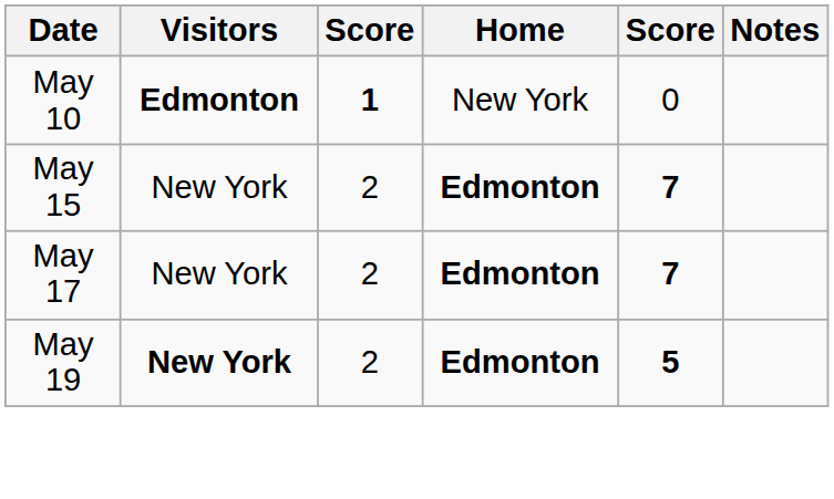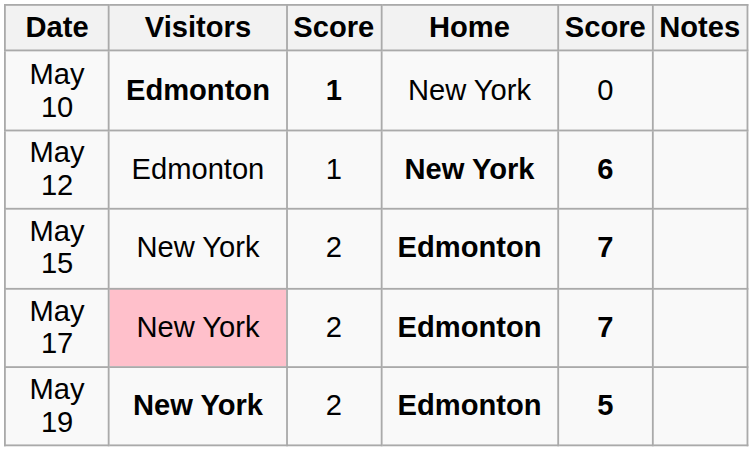 <table class="wikitable">
 <tr>
 <th width="50">Date</th>
 <th width="90">Visitors</th>
 <th width="25">Score</th>
 <th width="90">Home</th>
 <th width="25">Score</th>
 <th>Notes</th>
 </tr>
 <tr align="center">
 <td>May 10</td>
 <td><strong>Edmonton</strong></td>
 <td align="center"><strong>1</strong></td>
 <td>New York</td>
 <td align="center">0</td>
 <td></td>
 </tr>
 <tr align="center">
+<td>May 12</td>
+<td>Edmonton</td>
+<td align="center">1</td>
+<td><strong>New York</strong></td>
+<td align="center"><strong>6</strong></td>
+<td></td>
+</tr>
+<tr align="center">
 <td>May 15</td>
 <td>New York</td>
 <td align="center">2</td>
 <td><strong>Edmonton</strong></td>
 <td align="center"><strong>7</strong></td>
 <td></td>
 </tr>
 <tr align="center">
 <td>May 17</td>
-<td>New York</td>
+<td style="background: pink;">New York</td>
 <td align="center">2</td>
 <td><strong>Edmonton</strong></td>
 <td align="center"><strong>7</strong></td>
 <td></td>
 </tr>
 <tr align="center">
 <td>May 19</td>
 <td><strong>New York</strong></td>
 <td align="center">2</td>
 <td><strong>Edmonton</strong></td>
 <td align="center"><strong>5</strong></td>
 <td></td>
 </tr>
 </table>
